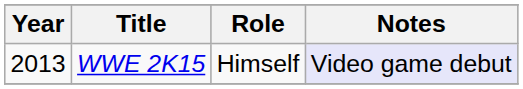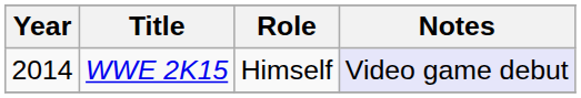 <table class="wikitable sortable">
 <tr>
 </tr>
 <tr>
 <th>Year</th>
 <th>Title</th>
 <th>Role</th>
 <th>Notes</th>
 </tr>
 <tr>
-<td>2013</td>
+<td>2014</td>
 <td><em><a href='#'>WWE 2K15</a></em></td>
 <td>Himself</td>
 <td style="background: lavender;">Video game debut</td>
 </tr>
 <tr>
 </tr>
 </table>
